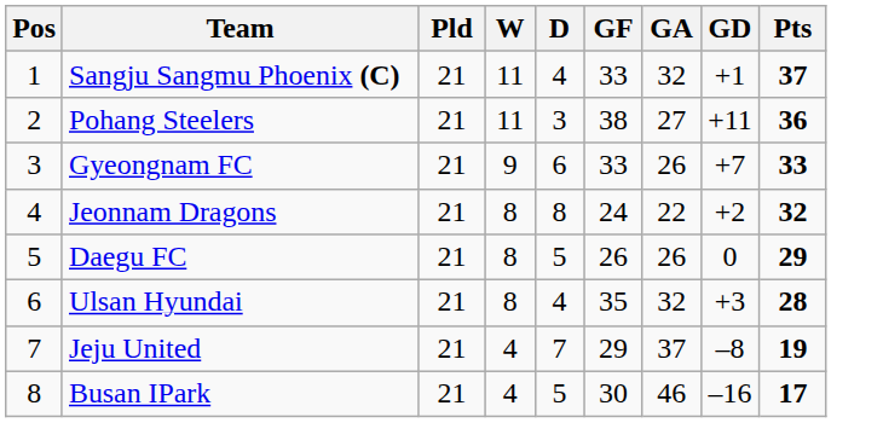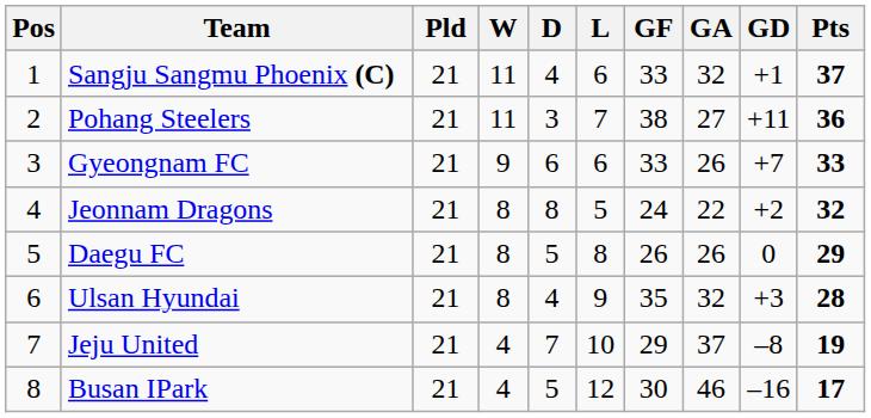 <table class="wikitable" style="text-align:center;">
 <tr>
 <th width=20>Pos</th>
 <th width=190>Team</th>
 <th width=30 abbr="Played">Pld</th>
 <th width=20 abbr="Won">W</th>
 <th width=20 abbr="Draw">D</th>
+<th width=20 abbr="Lost">L</th>
 <th width=25 abbr="Goals for">GF</th>
 <th width=25 abbr="Goals against">GA</th>
 <th width=25 abbr="Goal difference">GD</th>
 <th width=30 abbr="Points">Pts</th>
 </tr>
 <tr>
 <td>1</td>
 <td align="left"><a href='#'>Sangju Sangmu Phoenix</a> <strong>(C)</strong></td>
 <td>21</td>
 <td>11</td>
 <td>4</td>
+<td>6</td>
 <td>33</td>
 <td>32</td>
 <td>+1</td>
 <td><strong>37</strong></td>
 </tr>
 <tr>
 <td>2</td>
 <td align="left"><a href='#'>Pohang Steelers</a></td>
 <td>21</td>
 <td>11</td>
 <td>3</td>
+<td>7</td>
 <td>38</td>
 <td>27</td>
 <td>+11</td>
 <td><strong>36</strong></td>
 </tr>
 <tr>
 <td>3</td>
 <td align="left"><a href='#'>Gyeongnam FC</a></td>
 <td>21</td>
 <td>9</td>
+<td>6</td>
 <td>6</td>
 <td>33</td>
 <td>26</td>
 <td>+7</td>
 <td><strong>33</strong></td>
 </tr>
 <tr>
 <td>4</td>
 <td align="left"><a href='#'>Jeonnam Dragons</a></td>
 <td>21</td>
 <td>8</td>
 <td>8</td>
+<td>5</td>
 <td>24</td>
 <td>22</td>
 <td>+2</td>
 <td><strong>32</strong></td>
 </tr>
 <tr>
 <td>5</td>
 <td align="left"><a href='#'>Daegu FC</a></td>
 <td>21</td>
 <td>8</td>
 <td>5</td>
+<td>8</td>
 <td>26</td>
 <td>26</td>
 <td>0</td>
 <td><strong>29</strong></td>
 </tr>
 <tr>
 <td>6</td>
 <td align="left"><a href='#'>Ulsan Hyundai</a></td>
 <td>21</td>
 <td>8</td>
 <td>4</td>
+<td>9</td>
 <td>35</td>
 <td>32</td>
 <td>+3</td>
 <td><strong>28</strong></td>
 </tr>
 <tr>
 <td>7</td>
 <td align="left"><a href='#'>Jeju United</a></td>
 <td>21</td>
 <td>4</td>
 <td>7</td>
+<td>10</td>
 <td>29</td>
 <td>37</td>
 <td>–8</td>
 <td><strong>19</strong></td>
 </tr>
 <tr>
 <td>8</td>
 <td align="left"><a href='#'>Busan IPark</a></td>
 <td>21</td>
 <td>4</td>
 <td>5</td>
+<td>12</td>
 <td>30</td>
 <td>46</td>
 <td>–16</td>
 <td><strong>17</strong></td>
 </tr>
 </table>
